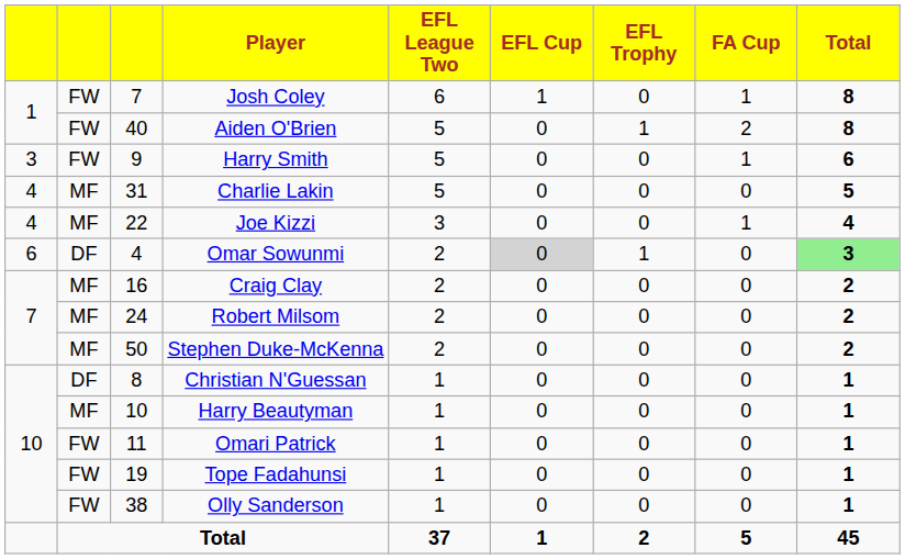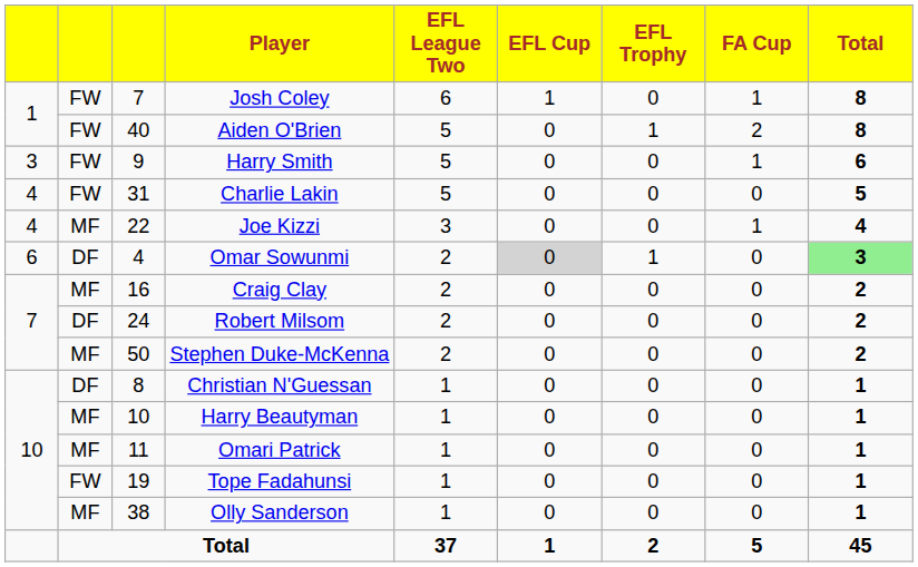 <table class="wikitable sortable" style="text-align:center">
 <tr>
 <th style="background:#FFFF00; color:brown; width:35px;"></th>
 <th style="background:#FFFF00; color:brown; width:35px;"></th>
 <th style="background:#FFFF00; color:brown; width:35px;"></th>
 <th style="background:#FFFF00; color:brown;">Player</th>
 <th style="background:#FFFF00; color:brown; width:75px;">EFL League Two</th>
 <th style="background:#FFFF00; color:brown; width:75px;">EFL Cup</th>
 <th style="background:#FFFF00; color:brown; width:75px;">EFL Trophy</th>
 <th style="background:#FFFF00; color:brown; width:75px;">FA Cup</th>
 <th style="background:#FFFF00; color:brown; width:75px;"><strong>Total</strong></th>
 </tr>
 <tr>
 <td rowspan=2>1</td>
 <td>FW</td>
 <td>7</td>
 <td> <a href='#'>Josh Coley</a></td>
 <td>6</td>
 <td>1</td>
 <td>0</td>
 <td>1</td>
 <td><strong>8</strong></td>
 </tr>
 <tr>
 <td>FW</td>
 <td>40</td>
 <td> <a href='#'>Aiden O'Brien</a></td>
 <td>5</td>
 <td>0</td>
 <td>1</td>
 <td>2</td>
 <td><strong>8</strong></td>
 </tr>
 <tr>
 <td>3</td>
 <td>FW</td>
 <td>9</td>
 <td> <a href='#'>Harry Smith</a></td>
 <td>5</td>
 <td>0</td>
 <td>0</td>
 <td>1</td>
 <td><strong>6</strong></td>
 </tr>
 <tr>
 <td>4</td>
-<td>MF</td>
+<td>FW</td>
 <td>31</td>
 <td> <a href='#'>Charlie Lakin</a></td>
 <td>5</td>
 <td>0</td>
 <td>0</td>
 <td>0</td>
 <td><strong>5</strong></td>
 </tr>
 <tr>
 <td>4</td>
 <td>MF</td>
 <td>22</td>
 <td> <a href='#'>Joe Kizzi</a></td>
 <td>3</td>
 <td>0</td>
 <td>0</td>
 <td>1</td>
 <td><strong>4</strong></td>
 </tr>
 <tr>
 <td>6</td>
 <td>DF</td>
 <td>4</td>
 <td> <a href='#'>Omar Sowunmi</a></td>
 <td>2</td>
 <td style="background: lightgrey;">0</td>
 <td>1</td>
 <td>0</td>
 <td style="background: lightgreen;"><strong>3</strong></td>
 </tr>
 <tr>
 <td rowspan=3>7</td>
 <td>MF</td>
 <td>16</td>
 <td> <a href='#'>Craig Clay</a></td>
 <td>2</td>
 <td>0</td>
 <td>0</td>
 <td>0</td>
 <td><strong>2</strong></td>
 </tr>
 <tr>
-<td>MF</td>
+<td>DF</td>
 <td>24</td>
 <td> <a href='#'>Robert Milsom</a></td>
 <td>2</td>
 <td>0</td>
 <td>0</td>
 <td>0</td>
 <td><strong>2</strong></td>
 </tr>
 <tr>
 <td>MF</td>
 <td>50</td>
 <td> <a href='#'>Stephen Duke-McKenna</a></td>
 <td>2</td>
 <td>0</td>
 <td>0</td>
 <td>0</td>
 <td><strong>2</strong></td>
 </tr>
 <tr>
 <td rowspan=5>10</td>
 <td>DF</td>
 <td>8</td>
 <td> <a href='#'>Christian N'Guessan</a></td>
 <td>1</td>
 <td>0</td>
 <td>0</td>
 <td>0</td>
 <td><strong>1</strong></td>
 </tr>
 <tr>
 <td>MF</td>
 <td>10</td>
 <td> <a href='#'>Harry Beautyman</a></td>
 <td>1</td>
 <td>0</td>
 <td>0</td>
 <td>0</td>
 <td><strong>1</strong></td>
 </tr>
 <tr>
-<td>FW</td>
+<td>MF</td>
 <td>11</td>
 <td> <a href='#'>Omari Patrick</a></td>
 <td>1</td>
 <td>0</td>
 <td>0</td>
 <td>0</td>
 <td><strong>1</strong></td>
 </tr>
 <tr>
 <td>FW</td>
 <td>19</td>
 <td> <a href='#'>Tope Fadahunsi</a></td>
 <td>1</td>
 <td>0</td>
 <td>0</td>
 <td>0</td>
 <td><strong>1</strong></td>
 </tr>
 <tr>
-<td>FW</td>
+<td>MF</td>
 <td>38</td>
 <td> <a href='#'>Olly Sanderson</a></td>
 <td>1</td>
 <td>0</td>
 <td>0</td>
 <td>0</td>
 <td><strong>1</strong></td>
 </tr>
 <tr>
 <td rowspan="1"></td>
 <td colspan=3><strong>Total</strong></td>
 <td><strong>37</strong></td>
 <td><strong>1</strong></td>
 <td><strong>2</strong></td>
 <td><strong>5</strong></td>
 <td><strong>45</strong></td>
 </tr>
 </table>
